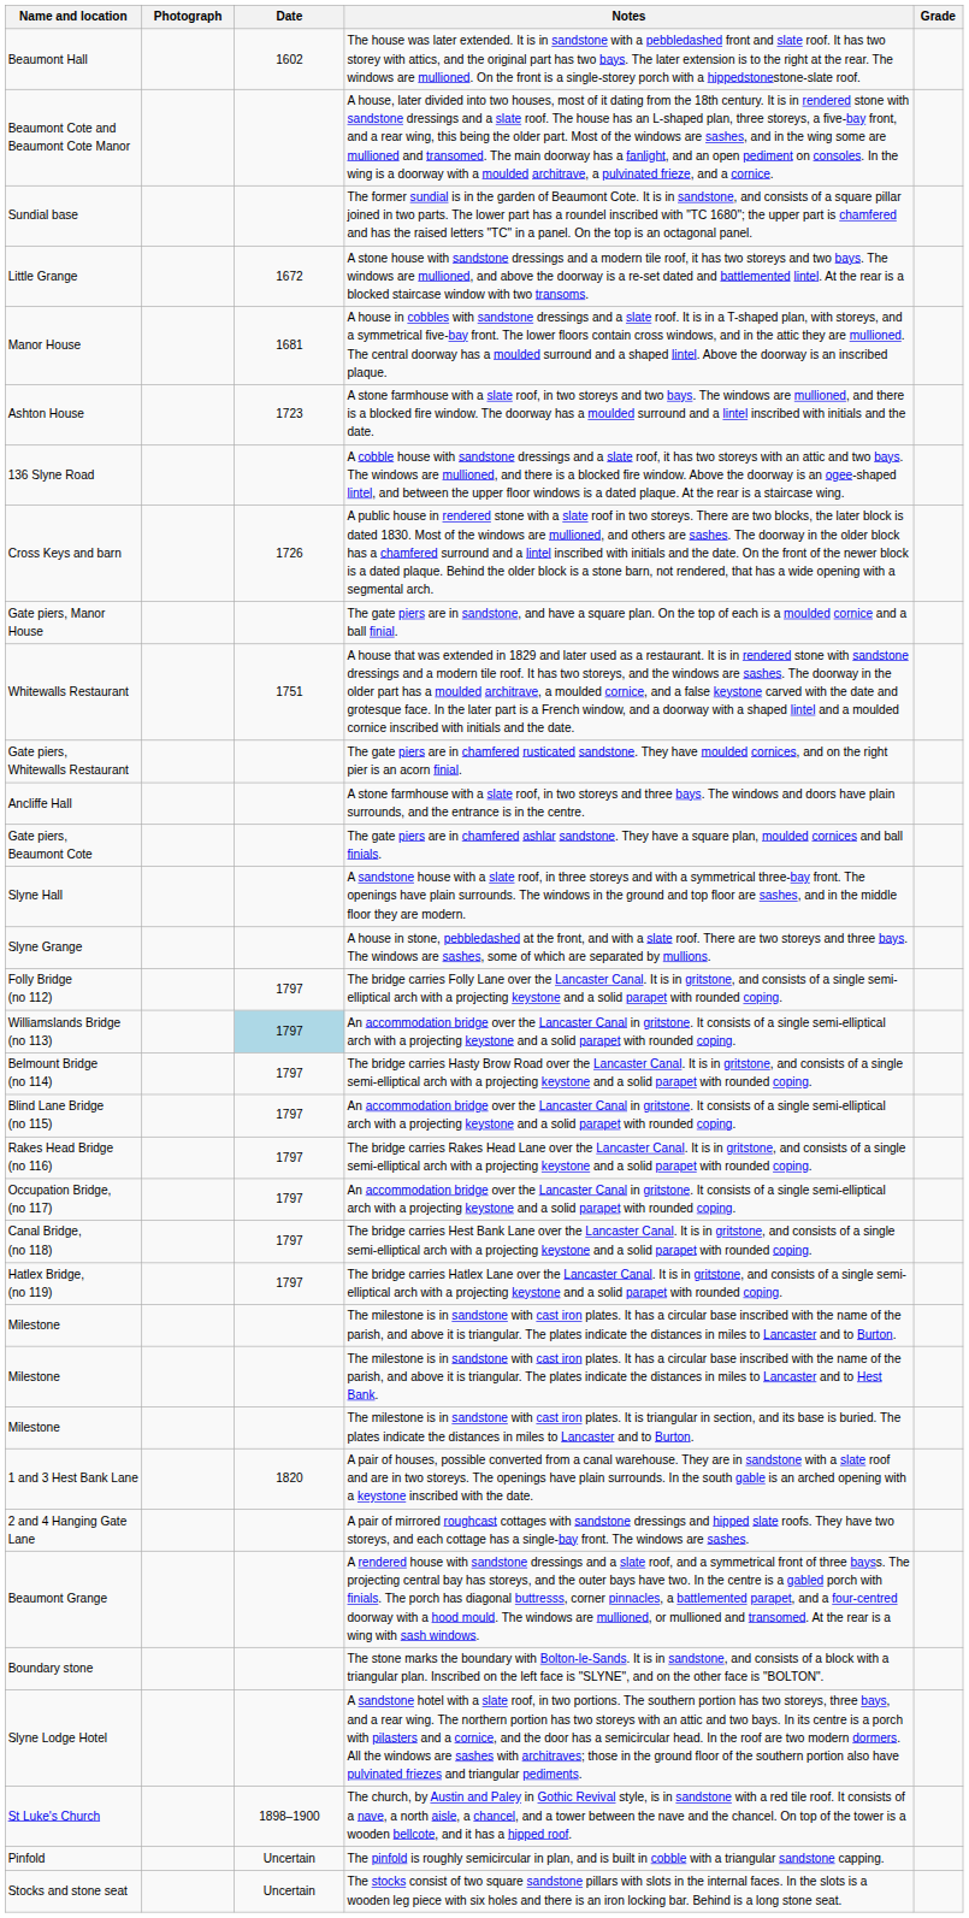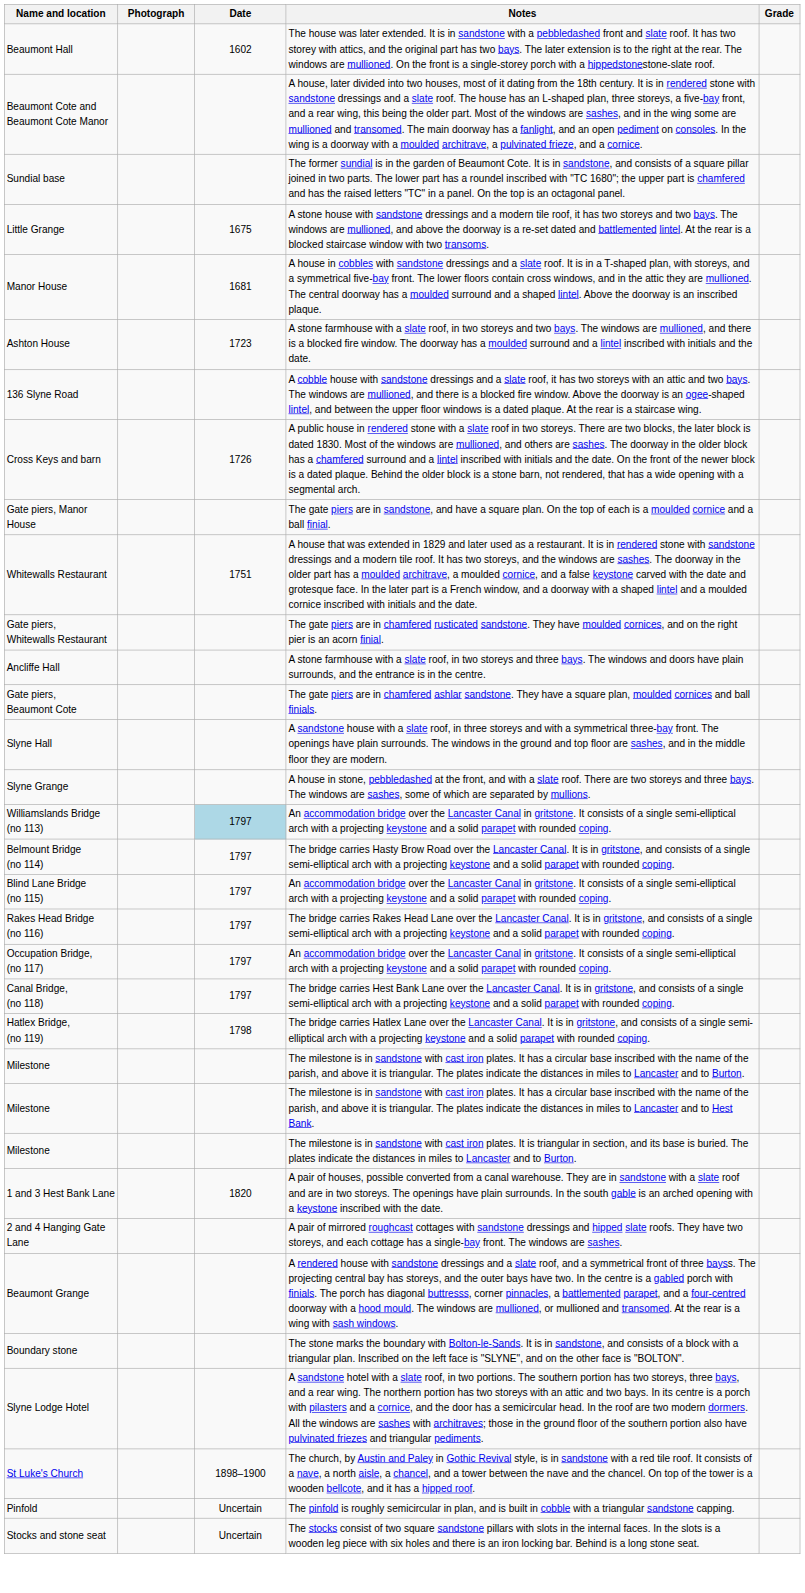 <table class="wikitable sortable plainrowheaders" style="width:100%; border:0; text-align:left; line-height:150%;">
 <tr>
 <th scope="col"  style="width:150px">Name and location</th>
 <th scope="col"  style="width:100px" class="unsortable">Photograph</th>
 <th scope="col"  style="width:120px">Date</th>
 <th scope="col"  style="width:650px" class="unsortable">Notes</th>
 <th scope="col"  style="width:50px">Grade</th>
 </tr>
 <tr>
 <td>Beaumont Hall<br><small></small></td>
 <td></td>
 <td align="center">1602</td>
 <td>The house was later extended.  It is in <a href='#'>sandstone</a> with a <a href='#'>pebbledashed</a> front and  <a href='#'>slate</a> roof.  It has two storey with attics, and the original part has two <a href='#'>bays</a>.  The later extension is to the right at the rear.  The windows are <a href='#'>mullioned</a>.  On the front is a single-storey porch with a <a href='#'>hippedstone</a>stone-slate roof.</td>
 <td align="center" ></td>
 </tr>
 <tr>
 <td>Beaumont Cote and Beaumont Cote Manor<br><small></small></td>
 <td></td>
 <td align="center"></td>
 <td>A house, later divided into two houses, most of it dating from the 18th century.  It is in <a href='#'>rendered</a> stone with <a href='#'>sandstone</a> dressings and a <a href='#'>slate</a> roof.  The house has an L-shaped plan, three storeys, a five-<a href='#'>bay</a> front, and a rear wing, this being the older part.  Most of the windows are <a href='#'>sashes</a>, and in the wing some are <a href='#'>mullioned</a> and <a href='#'>transomed</a>.  The main doorway has a <a href='#'>fanlight</a>, and an open <a href='#'>pediment</a> on <a href='#'>consoles</a>.  In the wing is a doorway with a <a href='#'>moulded</a> <a href='#'>architrave</a>, a <a href='#'>pulvinated frieze</a>, and a <a href='#'>cornice</a>.</td>
 <td align="center" ></td>
 </tr>
 <tr>
 <td>Sundial base<br><small></small></td>
 <td></td>
 <td align="center"></td>
 <td>The former <a href='#'>sundial</a> is in the garden of Beaumont Cote.  It is in <a href='#'>sandstone</a>, and consists of a square pillar joined in two parts.  The lower part has a roundel inscribed with "TC 1680"; the upper part is <a href='#'>chamfered</a> and has the raised letters "TC" in a panel. On the top is an octagonal panel.</td>
 <td align="center" ></td>
 </tr>
 <tr>
 <td>Little Grange<br><small></small></td>
 <td></td>
-<td align="center">1672</td>
+<td align="center">1675</td>
 <td>A stone house with <a href='#'>sandstone</a> dressings and a modern tile roof, it has two storeys and two <a href='#'>bays</a>.  The windows are <a href='#'>mullioned</a>, and above the doorway is a re-set dated and <a href='#'>battlemented</a> <a href='#'>lintel</a>.  At the rear is a blocked staircase window with two <a href='#'>transoms</a>.</td>
 <td align="center" ></td>
 </tr>
 <tr>
 <td>Manor House<br><small></small></td>
 <td></td>
 <td align="center">1681</td>
 <td>A house in <a href='#'>cobbles</a> with <a href='#'>sandstone</a> dressings and a <a href='#'>slate</a> roof.  It is in a T-shaped plan, with  storeys, and a symmetrical five-<a href='#'>bay</a> front.  The lower floors contain cross windows, and in the attic they are <a href='#'>mullioned</a>.  The central doorway has a <a href='#'>moulded</a> surround and a shaped <a href='#'>lintel</a>.  Above the doorway is an inscribed plaque.</td>
 <td align="center" ></td>
 </tr>
 <tr>
 <td>Ashton House<br><small></small></td>
 <td></td>
 <td align="center">1723</td>
 <td>A stone farmhouse with a <a href='#'>slate</a> roof, in two storeys and two <a href='#'>bays</a>.  The windows are <a href='#'>mullioned</a>, and there is a blocked fire window.  The doorway has a <a href='#'>moulded</a> surround and a <a href='#'>lintel</a> inscribed with initials and the date.</td>
 <td align="center" ></td>
 </tr>
 <tr>
 <td>136 Slyne Road<br><small></small></td>
 <td></td>
 <td align="center"></td>
 <td>A <a href='#'>cobble</a> house with <a href='#'>sandstone</a> dressings and a <a href='#'>slate</a> roof, it has two storeys with an attic and two <a href='#'>bays</a>.  The windows are <a href='#'>mullioned</a>, and there is a blocked fire window.  Above the doorway is an <a href='#'>ogee</a>-shaped <a href='#'>lintel</a>, and between the upper floor windows is a dated plaque.  At the rear is a staircase wing.</td>
 <td align="center" ></td>
 </tr>
 <tr>
 <td>Cross Keys and barn<br><small></small></td>
 <td></td>
 <td align="center">1726</td>
 <td>A public house in <a href='#'>rendered</a> stone with a <a href='#'>slate</a> roof in two storeys.  There are two blocks, the later block is dated 1830.  Most of the windows are <a href='#'>mullioned</a>, and others are <a href='#'>sashes</a>.  The doorway in the older block has a <a href='#'>chamfered</a> surround and a <a href='#'>lintel</a> inscribed with initials and the date.  On the front of the newer block is a dated plaque.  Behind the older block is a stone barn, not rendered, that has a wide opening with a segmental arch.</td>
 <td align="center" ></td>
 </tr>
 <tr>
 <td>Gate piers, Manor House<br><small></small></td>
 <td></td>
 <td align="center"></td>
 <td>The gate <a href='#'>piers</a> are in <a href='#'>sandstone</a>, and have a square plan.  On the top of each is a <a href='#'>moulded</a> <a href='#'>cornice</a> and a ball <a href='#'>finial</a>.</td>
 <td align="center" ></td>
 </tr>
 <tr>
 <td>Whitewalls Restaurant<br><small></small></td>
 <td></td>
 <td align="center">1751</td>
 <td>A house that was extended in 1829 and later used as a restaurant.  It is in <a href='#'>rendered</a> stone with <a href='#'>sandstone</a> dressings and a modern tile roof.  It has two storeys, and the windows are <a href='#'>sashes</a>.  The doorway in the older part has a <a href='#'>moulded</a> <a href='#'>architrave</a>, a moulded <a href='#'>cornice</a>, and a false <a href='#'>keystone</a> carved with the date and grotesque face.  In the later part is a French window, and a doorway with a shaped <a href='#'>lintel</a> and a moulded cornice inscribed with initials and the date.</td>
 <td align="center" ></td>
 </tr>
 <tr>
 <td>Gate piers,<br>Whitewalls Restaurant<br><small></small></td>
 <td></td>
 <td align="center"></td>
 <td>The gate <a href='#'>piers</a> are in <a href='#'>chamfered</a> <a href='#'>rusticated</a> <a href='#'>sandstone</a>.  They have <a href='#'>moulded</a> <a href='#'>cornices</a>, and on the right pier is an acorn <a href='#'>finial</a>.</td>
 <td align="center" ></td>
 </tr>
 <tr>
 <td>Ancliffe Hall<br><small></small></td>
 <td></td>
 <td align="center"></td>
 <td>A stone farmhouse with a <a href='#'>slate</a> roof, in two storeys and three <a href='#'>bays</a>.  The windows and doors have plain surrounds, and the entrance is in the centre.</td>
 <td align="center" ></td>
 </tr>
 <tr>
 <td>Gate piers,<br>Beaumont Cote<br><small></small></td>
 <td></td>
 <td align="center"></td>
 <td>The gate <a href='#'>piers</a> are in <a href='#'>chamfered</a> <a href='#'>ashlar</a> <a href='#'>sandstone</a>.  They have a square plan, <a href='#'>moulded</a> <a href='#'>cornices</a> and ball <a href='#'>finials</a>.</td>
 <td align="center" ></td>
 </tr>
 <tr>
 <td>Slyne Hall<br><small></small></td>
 <td></td>
 <td align="center"></td>
 <td>A <a href='#'>sandstone</a> house with a <a href='#'>slate</a> roof, in three storeys and with a symmetrical three-<a href='#'>bay</a> front.  The openings have plain surrounds.  The windows in the ground and top floor are <a href='#'>sashes</a>, and in the middle floor they are modern.</td>
 <td align="center" ></td>
 </tr>
 <tr>
 <td>Slyne Grange<br><small></small></td>
 <td></td>
 <td align="center"></td>
 <td>A house in stone, <a href='#'>pebbledashed</a> at the front, and with a <a href='#'>slate</a> roof.  There are two storeys and three <a href='#'>bays</a>.  The windows are <a href='#'>sashes</a>, some of which are separated by <a href='#'>mullions</a>.</td>
 <td align="center" ></td>
 </tr>
 <tr>
-<td>Folly Bridge<br>(no 112)<br><small></small></td>
-<td></td>
-<td align="center">1797</td>
-<td>The bridge carries Folly Lane over the <a href='#'>Lancaster Canal</a>.  It is in <a href='#'>gritstone</a>, and consists of a single semi-elliptical arch with a projecting <a href='#'>keystone</a> and a solid <a href='#'>parapet</a> with rounded <a href='#'>coping</a>.</td>
-<td align="center" ></td>
-</tr>
-<tr>
 <td>Williamslands Bridge<br>(no 113)<br><small></small></td>
 <td></td>
 <td align="center" style="background: lightblue;">1797</td>
 <td>An <a href='#'>accommodation bridge</a> over the <a href='#'>Lancaster Canal</a> in <a href='#'>gritstone</a>.  It consists of a single semi-elliptical arch with a projecting <a href='#'>keystone</a> and a solid <a href='#'>parapet</a> with rounded <a href='#'>coping</a>.</td>
 <td align="center" ></td>
 </tr>
 <tr>
 <td>Belmount Bridge<br>(no 114)<br><small></small></td>
 <td></td>
 <td align="center">1797</td>
 <td>The bridge carries Hasty Brow Road over the <a href='#'>Lancaster Canal</a>.  It is in <a href='#'>gritstone</a>, and consists of a single semi-elliptical arch with a projecting <a href='#'>keystone</a> and a solid <a href='#'>parapet</a> with rounded <a href='#'>coping</a>.</td>
 <td align="center" ></td>
 </tr>
 <tr>
 <td>Blind Lane Bridge<br>(no 115)<br><small></small></td>
 <td></td>
 <td align="center">1797</td>
 <td>An <a href='#'>accommodation bridge</a> over the <a href='#'>Lancaster Canal</a> in <a href='#'>gritstone</a>.  It consists of a single semi-elliptical arch with a projecting <a href='#'>keystone</a> and a solid <a href='#'>parapet</a> with rounded <a href='#'>coping</a>.</td>
 <td align="center" ></td>
 </tr>
 <tr>
 <td>Rakes Head Bridge<br>(no 116)<br><small></small></td>
 <td></td>
 <td align="center">1797</td>
 <td>The bridge carries Rakes Head Lane over the <a href='#'>Lancaster Canal</a>.  It is in <a href='#'>gritstone</a>, and consists of a single semi-elliptical arch with a projecting <a href='#'>keystone</a> and a solid <a href='#'>parapet</a> with rounded <a href='#'>coping</a>.</td>
 <td align="center" ></td>
 </tr>
 <tr>
 <td>Occupation Bridge,<br>(no 117)<br><small></small></td>
 <td></td>
 <td align="center">1797</td>
 <td>An <a href='#'>accommodation bridge</a> over the <a href='#'>Lancaster Canal</a> in <a href='#'>gritstone</a>.  It consists of a single semi-elliptical arch with a projecting <a href='#'>keystone</a> and a solid <a href='#'>parapet</a> with rounded <a href='#'>coping</a>.</td>
 <td align="center" ></td>
 </tr>
 <tr>
 <td>Canal Bridge,<br>(no 118)<br><small></small></td>
 <td></td>
 <td align="center">1797</td>
 <td>The bridge carries Hest Bank Lane over the <a href='#'>Lancaster Canal</a>.  It is in <a href='#'>gritstone</a>, and consists of a single semi-elliptical arch with a projecting <a href='#'>keystone</a> and a solid <a href='#'>parapet</a> with rounded <a href='#'>coping</a>.</td>
 <td align="center" ></td>
 </tr>
 <tr>
 <td>Hatlex Bridge,<br>(no 119)<br><small></small></td>
 <td></td>
-<td align="center">1797</td>
+<td align="center">1798</td>
 <td>The bridge carries Hatlex Lane over the <a href='#'>Lancaster Canal</a>.  It is in <a href='#'>gritstone</a>, and consists of a single semi-elliptical arch with a projecting <a href='#'>keystone</a> and a solid <a href='#'>parapet</a> with rounded <a href='#'>coping</a>.</td>
 <td align="center" ></td>
 </tr>
 <tr>
 <td>Milestone<br><small></small></td>
 <td></td>
 <td align="center"></td>
 <td>The milestone is in <a href='#'>sandstone</a> with <a href='#'>cast iron</a> plates.  It has a circular base inscribed with the name of the parish, and above it is triangular.  The plates indicate the distances in miles to <a href='#'>Lancaster</a> and to <a href='#'>Burton</a>.</td>
 <td align="center" ></td>
 </tr>
 <tr>
 <td>Milestone<br><small></small></td>
 <td></td>
 <td align="center"></td>
 <td>The milestone is in <a href='#'>sandstone</a> with <a href='#'>cast iron</a> plates.  It has a circular base inscribed with the name of the parish, and above it is triangular.  The plates indicate the distances in miles to <a href='#'>Lancaster</a> and to <a href='#'>Hest Bank</a>.</td>
 <td align="center" ></td>
 </tr>
 <tr>
 <td>Milestone<br><small></small></td>
 <td></td>
 <td align="center"></td>
 <td>The milestone is in <a href='#'>sandstone</a> with <a href='#'>cast iron</a> plates.  It is triangular in section, and its base is buried.  The plates indicate the distances in miles to <a href='#'>Lancaster</a> and to <a href='#'>Burton</a>.</td>
 <td align="center" ></td>
 </tr>
 <tr>
 <td>1 and 3 Hest Bank Lane<br><small></small></td>
 <td></td>
 <td align="center">1820</td>
 <td>A pair of houses, possible converted from a canal warehouse.  They are in <a href='#'>sandstone</a> with a <a href='#'>slate</a> roof and are in two storeys.  The openings have plain surrounds.  In the south <a href='#'>gable</a> is an arched opening with a <a href='#'>keystone</a> inscribed with the date.</td>
 <td align="center" ></td>
 </tr>
 <tr>
 <td>2 and 4 Hanging Gate Lane<br><small></small></td>
 <td></td>
 <td align="center"></td>
 <td>A pair of mirrored <a href='#'>roughcast</a> cottages with <a href='#'>sandstone</a> dressings and <a href='#'>hipped</a> <a href='#'>slate</a> roofs.  They have two storeys, and each cottage has a single-<a href='#'>bay</a> front.  The windows are <a href='#'>sashes</a>.</td>
 <td align="center" ></td>
 </tr>
 <tr>
 <td>Beaumont Grange<br><small></small></td>
 <td></td>
 <td align="center"></td>
 <td>A <a href='#'>rendered</a> house with <a href='#'>sandstone</a> dressings and a <a href='#'>slate</a> roof, and a symmetrical front of three <a href='#'>bays</a>s.  The projecting central bay has  storeys, and the outer bays have two.  In the centre is a <a href='#'>gabled</a> porch with <a href='#'>finials</a>.  The porch has diagonal <a href='#'>buttresss</a>, corner <a href='#'>pinnacles</a>, a <a href='#'>battlemented</a> <a href='#'>parapet</a>, and a <a href='#'>four-centred</a> doorway with a <a href='#'>hood mould</a>.  The windows are <a href='#'>mullioned</a>, or mullioned and <a href='#'>transomed</a>.  At the rear is a wing with <a href='#'>sash windows</a>.</td>
 <td align="center" ></td>
 </tr>
 <tr>
 <td>Boundary stone<br><small></small></td>
 <td></td>
 <td align="center"></td>
 <td>The stone marks the boundary with <a href='#'>Bolton-le-Sands</a>.  It is in <a href='#'>sandstone</a>, and consists of a block with a triangular plan.  Inscribed on the left face is "SLYNE", and on the other face is "BOLTON".</td>
 <td align="center" ></td>
 </tr>
 <tr>
 <td>Slyne Lodge Hotel<br><small></small></td>
 <td></td>
 <td align="center"></td>
 <td>A <a href='#'>sandstone</a> hotel with a <a href='#'>slate</a> roof, in two portions.  The southern portion has two storeys, three <a href='#'>bays</a>, and a rear wing.  The northern portion has two storeys with an attic and two bays.  In its centre is a porch with <a href='#'>pilasters</a> and a <a href='#'>cornice</a>, and the door has a semicircular head.  In the roof are two modern <a href='#'>dormers</a>.  All the windows are <a href='#'>sashes</a> with <a href='#'>architraves</a>; those in the ground floor of the southern portion also have <a href='#'>pulvinated friezes</a> and triangular <a href='#'>pediments</a>.</td>
 <td align="center" ></td>
 </tr>
 <tr>
 <td><a href='#'>St Luke's Church</a><br><small></small></td>
 <td></td>
 <td align="center">1898–1900</td>
 <td>The church, by <a href='#'>Austin and Paley</a> in <a href='#'>Gothic Revival</a> style, is in <a href='#'>sandstone</a> with a red tile roof.  It consists of a <a href='#'>nave</a>, a north <a href='#'>aisle</a>, a <a href='#'>chancel</a>, and a tower between the nave and the chancel.  On top of the tower is a wooden <a href='#'>bellcote</a>, and it has a <a href='#'>hipped roof</a>.</td>
 <td align="center" ></td>
 </tr>
 <tr>
 <td>Pinfold<br><small></small></td>
 <td></td>
 <td align="center">Uncertain</td>
 <td>The <a href='#'>pinfold</a> is roughly semicircular in plan, and is built in <a href='#'>cobble</a> with a triangular <a href='#'>sandstone</a> capping.</td>
 <td align="center" ></td>
 </tr>
 <tr>
 <td>Stocks and stone seat<br><small></small></td>
 <td></td>
 <td align="center">Uncertain</td>
 <td>The <a href='#'>stocks</a> consist of two square <a href='#'>sandstone</a> pillars with slots in the internal faces.  In the slots is a wooden leg piece with six holes and there is an iron locking bar.  Behind is a long stone seat.</td>
 <td align="center" ></td>
 </tr>
 <tr>
 </tr>
 </table>
